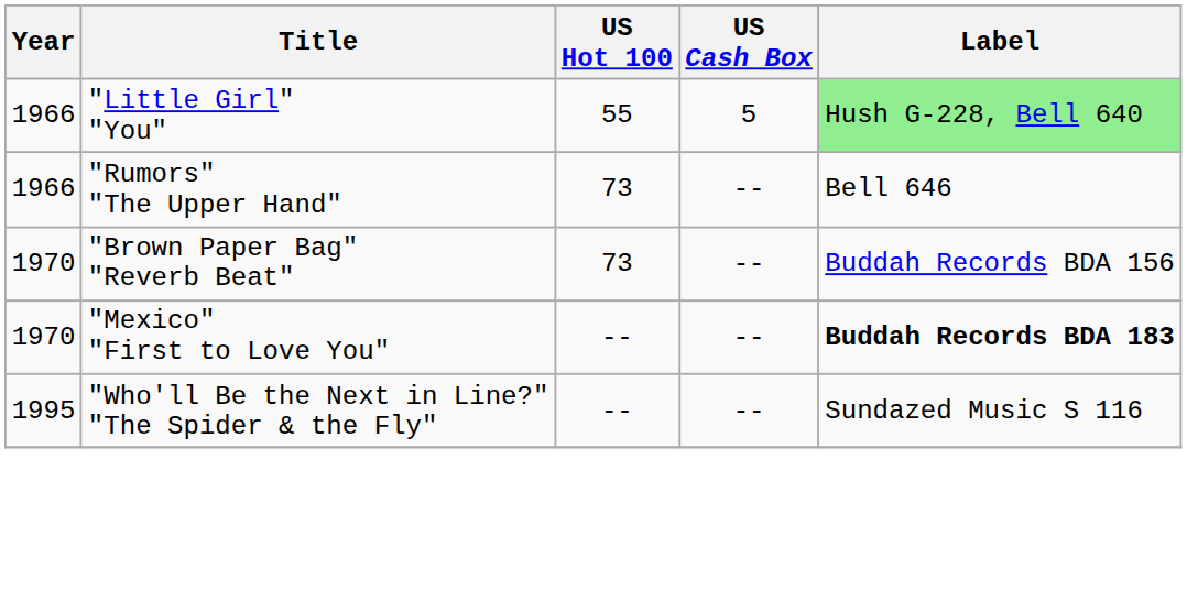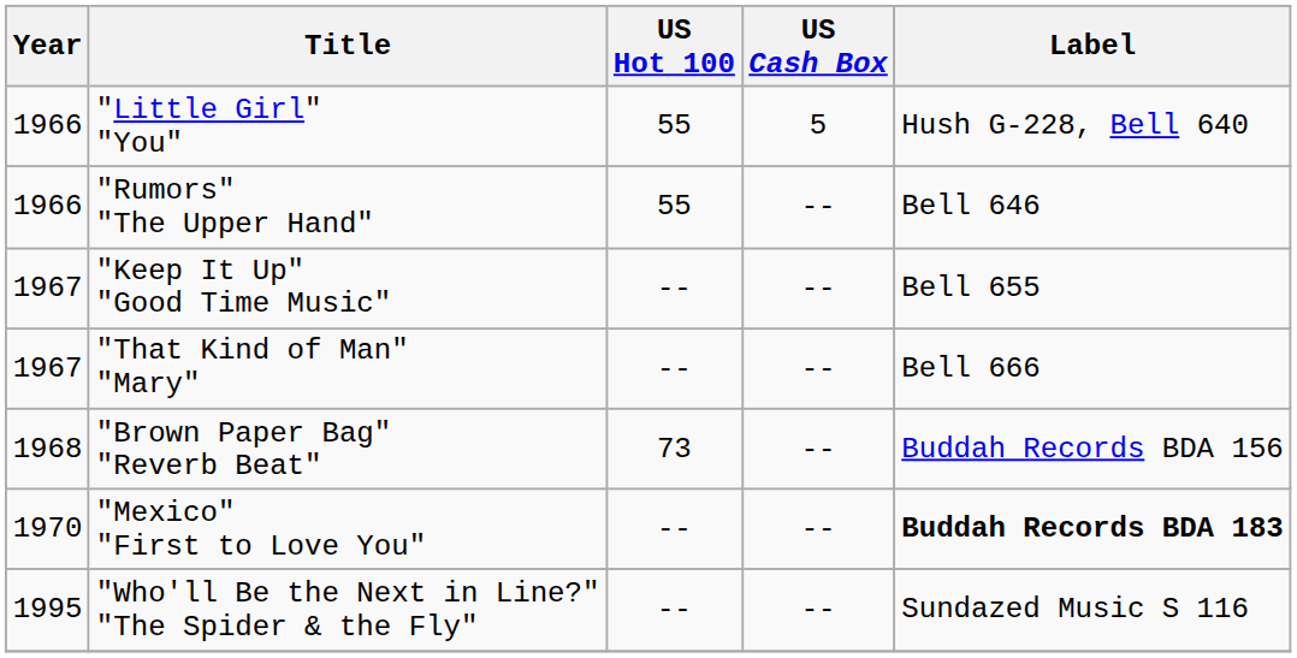 <table class="sortable wikitable">
 <tr>
 <th>Year</th>
 <th>Title</th>
 <th>US <br><a href='#'>Hot 100</a></th>
 <th>US <br><a href='#'><em>Cash Box</em></a></th>
 <th>Label</th>
 </tr>
 <tr>
 <td align=center>1966</td>
 <td>"<a href='#'>Little Girl</a>"<br>"You"</td>
 <td align=center>55</td>
 <td align=center>5</td>
-<td style="background: lightgreen;">Hush G-228, <a href='#'>Bell</a> 640</td>
+<td>Hush G-228, <a href='#'>Bell</a> 640</td>
 </tr>
 <tr>
 <td align=center>1966</td>
 <td>"Rumors"<br>"The Upper Hand"</td>
-<td align=center>73</td>
+<td align=center>55</td>
 <td align=center>--</td>
 <td>Bell 646</td>
 </tr>
 <tr>
-<td align=center>1970</td>
+<td align=center>1967</td>
+<td>"Keep It Up"<br>"Good Time Music"</td>
+<td align=center>--</td>
+<td align=center>--</td>
+<td>Bell 655</td>
+</tr>
+<tr>
+<td align=center>1967</td>
+<td>"That Kind of Man"<br>"Mary"</td>
+<td align=center>--</td>
+<td align=center>--</td>
+<td>Bell 666</td>
+</tr>
+<tr>
+<td align=center>1968</td>
 <td>"Brown Paper Bag"<br>"Reverb Beat"</td>
 <td align=center>73</td>
 <td align=center>--</td>
 <td><a href='#'>Buddah Records</a> BDA 156</td>
 </tr>
 <tr>
 <td align=center>1970</td>
 <td>"Mexico"<br>"First to Love You"</td>
 <td align=center>--</td>
 <td align=center>--</td>
 <td><strong>Buddah Records BDA 183</strong></td>
 </tr>
 <tr>
 <td align=center>1995</td>
 <td>"Who'll Be the Next in Line?"<br>"The Spider & the Fly"</td>
 <td align=center>--</td>
 <td align=center>--</td>
 <td>Sundazed Music S 116</td>
 </tr>
 <tr>
 </tr>
 </table>
